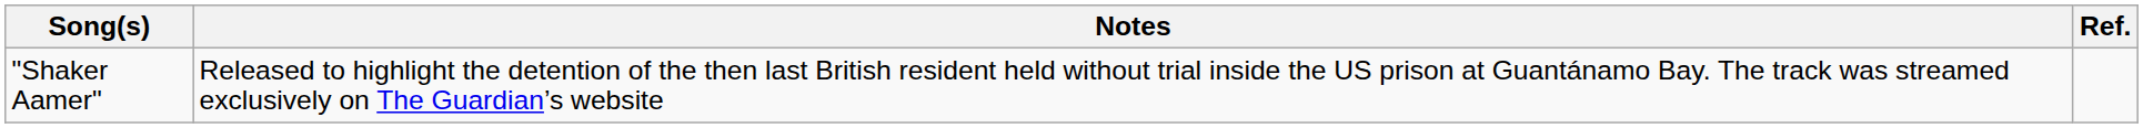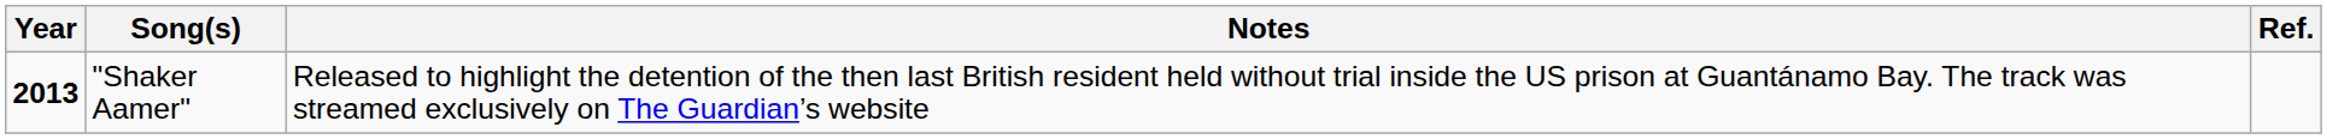 <table class="wikitable" style="text-align:left;">
 <tr>
+<th scope="col">Year</th>
 <th scope="col">Song(s)</th>
 <th scope="col">Notes</th>
 <th scope="col">Ref.</th>
 </tr>
 <tr>
+<td><strong>2013</strong></td>
 <td>"Shaker Aamer"</td>
 <td>Released to highlight the detention of the then last British resident held without trial inside the US prison at Guantánamo Bay. The track was streamed exclusively on <a href='#'>The Guardian</a>’s website</td>
 <td></td>
 </tr>
 </table>
